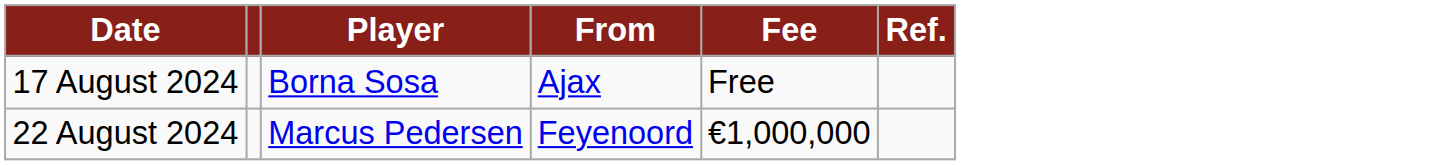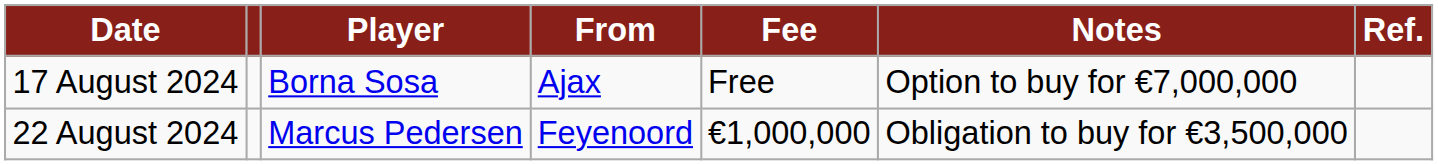 <table class="wikitable plainrowheaders">
 <tr>
 <th style="background:#881F19; color:white; text-align:center;"><strong>Date</strong></th>
 <th style="background:#881F19; color:white; text-align:center;"><strong></strong></th>
 <th style="background:#881F19; color:white; text-align:center;"><strong>Player</strong></th>
 <th style="background:#881F19; color:white; text-align:center;"><strong>From</strong></th>
 <th style="background:#881F19; color:white; text-align:center;"><strong>Fee</strong></th>
+<th style="background:#881F19; color:white; text-align:center;"><strong>Notes</strong></th>
 <th style="background:#881F19; color:white; text-align:center;"><strong>Ref.</strong></th>
 </tr>
 <tr>
 <td>17 August 2024</td>
 <td align="center"></td>
 <td> <a href='#'>Borna Sosa</a></td>
 <td> <a href='#'>Ajax</a></td>
 <td>Free</td>
+<td>Option to buy for €7,000,000</td>
 <td></td>
 </tr>
 <tr>
 <td>22 August 2024</td>
 <td align="center"></td>
 <td> <a href='#'>Marcus Pedersen</a></td>
 <td> <a href='#'>Feyenoord</a></td>
 <td>€1,000,000</td>
+<td>Obligation to buy for €3,500,000</td>
 <td></td>
 </tr>
 </table>
